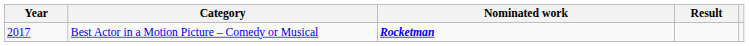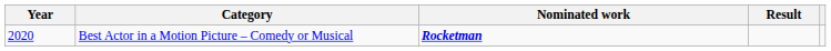 <table class=wikitable>
 <tr>
 <th scope="col" style="width:5em;">Year</th>
 <th scope="col" style="width:26em;">Category</th>
 <th scope="col" style="width:25em;">Nominated work</th>
 <th scope="col" style="width:5em;">Result</th>
 <th></th>
 </tr>
 <tr>
-<td><a href='#'>2017</a></td>
+<td><a href='#'>2020</a></td>
 <td><a href='#'>Best Actor in a Motion Picture – Comedy or Musical</a></td>
 <td><strong><em><a href='#'>Rocketman</a></em></strong></td>
 <td></td>
 <td align="center"></td>
 </tr>
 </table>
